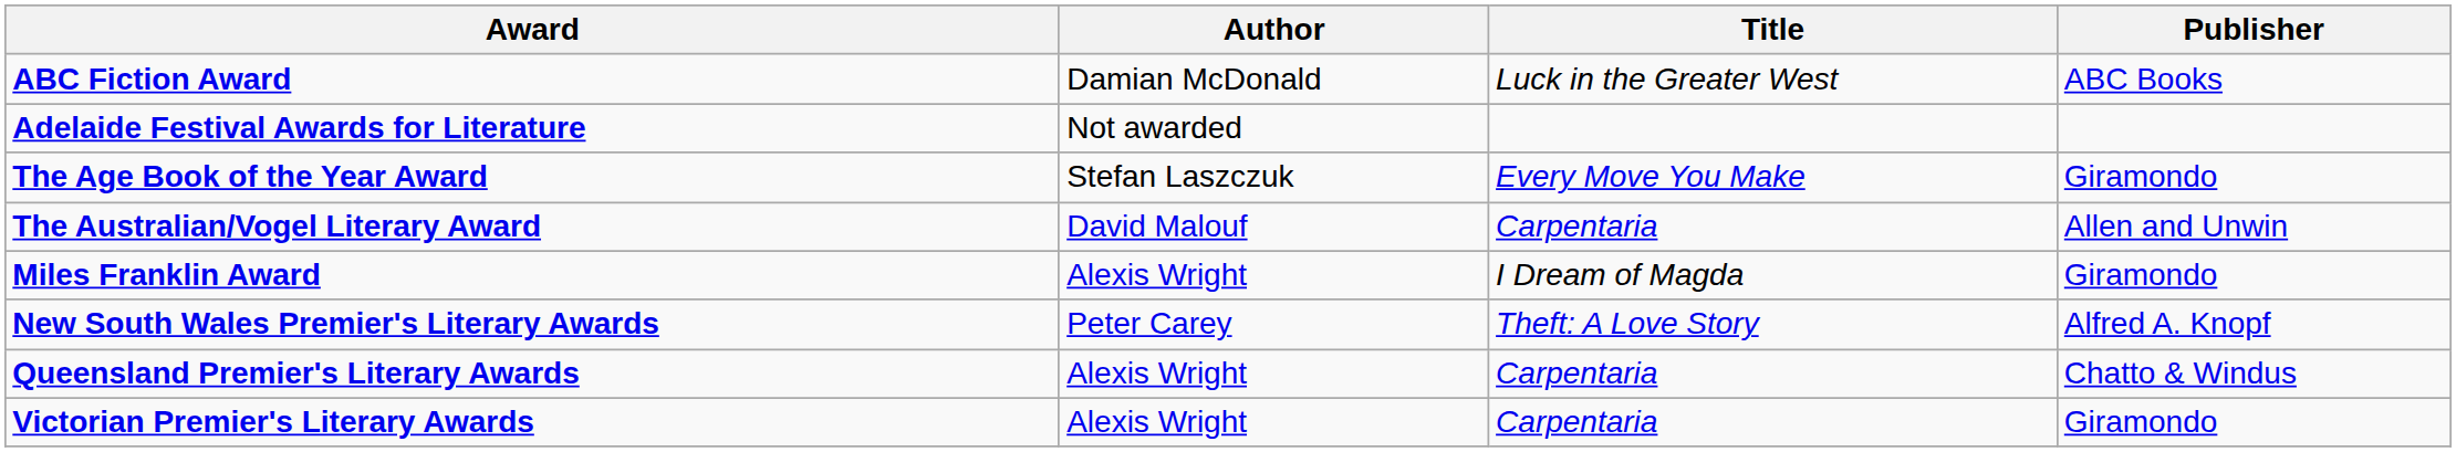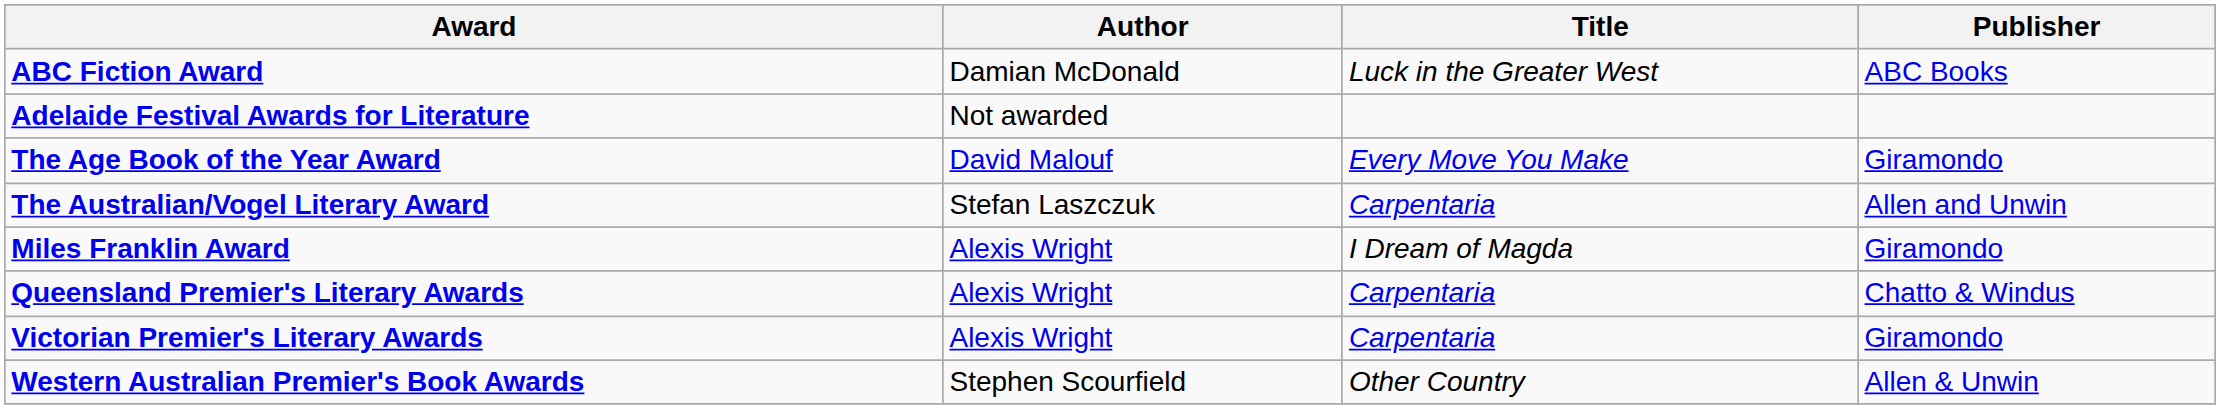 <table class="wikitable" width=100%>
 <tr>
 <th>Award</th>
 <th>Author</th>
 <th>Title</th>
 <th>Publisher</th>
 </tr>
 <tr>
 <td><strong><a href='#'>ABC Fiction Award</a></strong></td>
 <td>Damian McDonald</td>
 <td><em>Luck in the Greater West</em></td>
 <td><a href='#'>ABC Books</a></td>
 </tr>
 <tr>
 <td><strong><a href='#'>Adelaide Festival Awards for Literature</a></strong></td>
 <td>Not awarded</td>
 <td></td>
 <td></td>
 </tr>
 <tr>
 <td><strong><a href='#'>The Age Book of the Year Award</a></strong></td>
-<td>Stefan Laszczuk</td>
+<td><a href='#'>David Malouf</a></td>
 <td><em><a href='#'>Every Move You Make</a></em></td>
 <td><a href='#'>Giramondo</a></td>
 </tr>
 <tr>
 <td><strong><a href='#'>The Australian/Vogel Literary Award</a></strong></td>
-<td><a href='#'>David Malouf</a></td>
+<td>Stefan Laszczuk</td>
 <td><em><a href='#'>Carpentaria</a></em></td>
 <td><a href='#'>Allen and Unwin</a></td>
 </tr>
 <tr>
 <td><strong><a href='#'>Miles Franklin Award</a></strong></td>
 <td><a href='#'>Alexis Wright</a></td>
 <td><em>I Dream of Magda</em></td>
 <td><a href='#'>Giramondo</a></td>
-</tr>
-<tr>
-<td><strong><a href='#'>New South Wales Premier's Literary Awards</a></strong></td>
-<td><a href='#'>Peter Carey</a></td>
-<td><em><a href='#'>Theft: A Love Story</a></em></td>
-<td><a href='#'>Alfred A. Knopf</a></td>
 </tr>
 <tr>
 <td><strong><a href='#'>Queensland Premier's Literary Awards</a></strong></td>
 <td><a href='#'>Alexis Wright</a></td>
 <td><em><a href='#'>Carpentaria</a></em></td>
 <td><a href='#'>Chatto & Windus</a></td>
 </tr>
 <tr>
 <td><strong><a href='#'>Victorian Premier's Literary Awards</a></strong></td>
 <td><a href='#'>Alexis Wright</a></td>
 <td><em><a href='#'>Carpentaria</a></em></td>
 <td><a href='#'>Giramondo</a></td>
 </tr>
+<tr>
+<td><strong><a href='#'>Western Australian Premier's Book Awards</a></strong></td>
+<td>Stephen Scourfield</td>
+<td><em>Other Country</em></td>
+<td><a href='#'>Allen & Unwin</a></td>
+</tr>
 </table>
